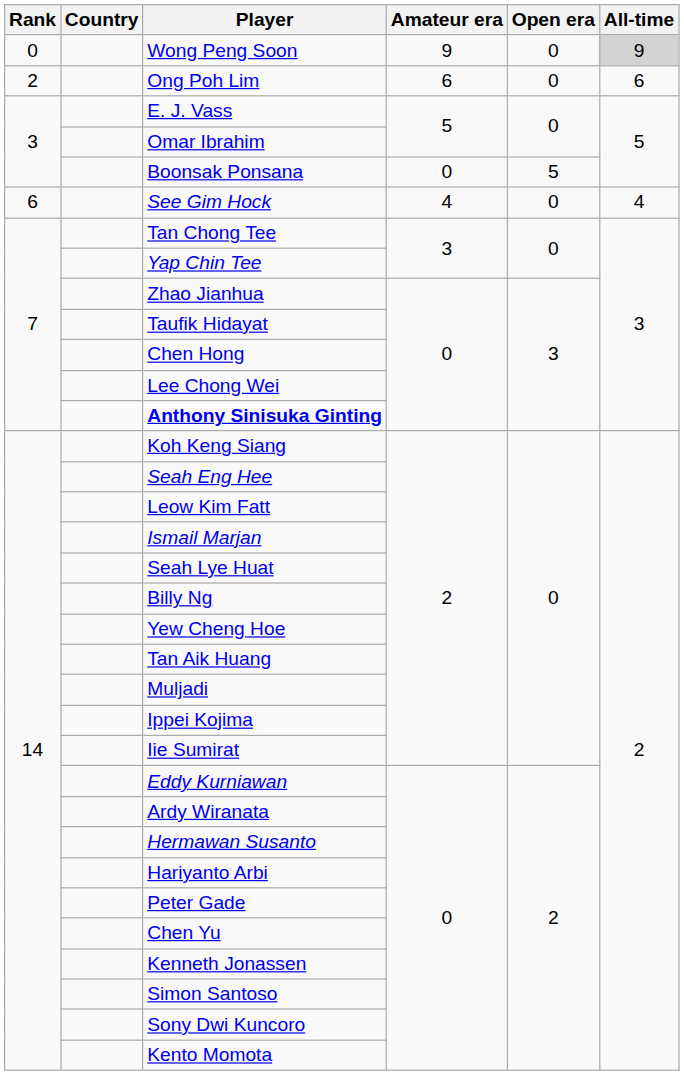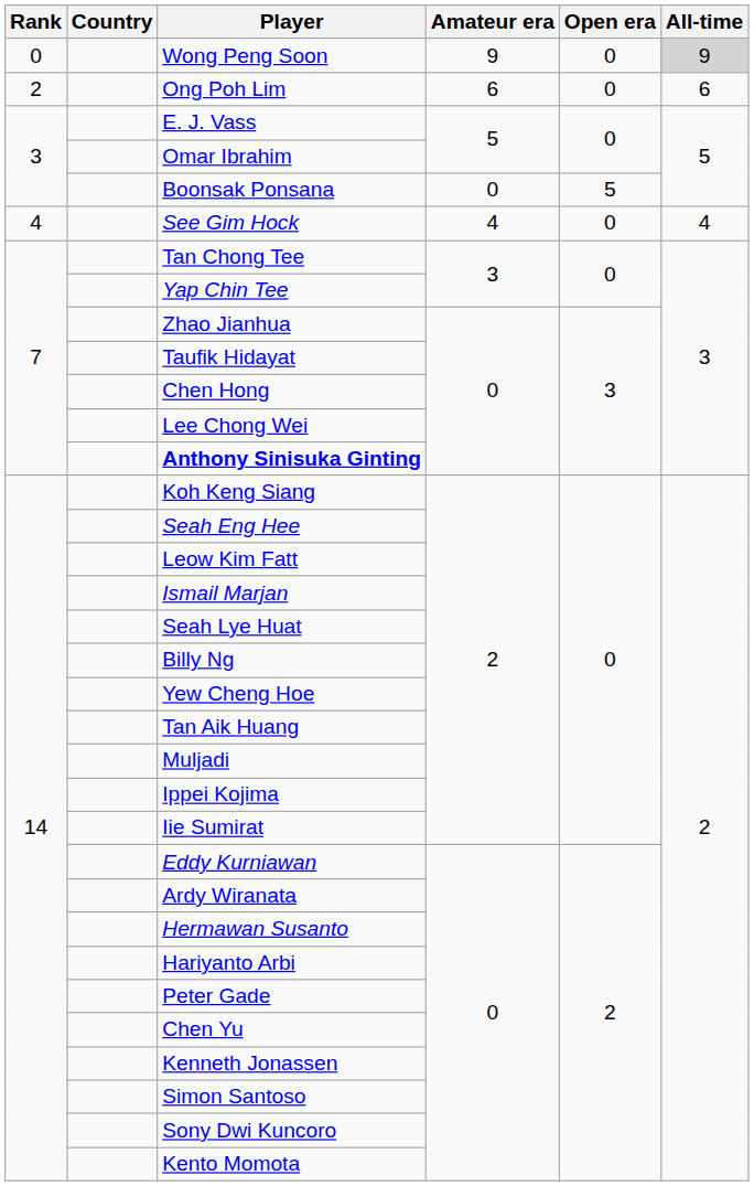 <table class="wikitable sortable">
 <tr>
 <th>Rank</th>
 <th>Country</th>
 <th>Player</th>
 <th>Amateur era</th>
 <th>Open era</th>
 <th>All-time</th>
 </tr>
 <tr>
 <td align=center>0</td>
 <td></td>
 <td><a href='#'>Wong Peng Soon</a></td>
 <td align=center>9</td>
 <td align=center>0</td>
 <td align=center style="background: lightgrey;">9</td>
 </tr>
 <tr>
 <td align=center>2</td>
 <td></td>
 <td><a href='#'>Ong Poh Lim</a></td>
 <td align=center>6</td>
 <td align=center>0</td>
 <td align=center>6</td>
 </tr>
 <tr>
 <td rowspan=3 align=center>3</td>
 <td></td>
 <td><a href='#'>E. J. Vass</a></td>
 <td rowspan=2 align=center>5</td>
 <td rowspan=2 align=center>0</td>
 <td rowspan=3 align=center>5</td>
 </tr>
 <tr>
 <td></td>
 <td><a href='#'>Omar Ibrahim</a></td>
 </tr>
 <tr>
 <td></td>
 <td><a href='#'>Boonsak Ponsana</a></td>
 <td align=center>0</td>
 <td align=center>5</td>
 </tr>
 <tr>
-<td align=center>6</td>
+<td align=center>4</td>
 <td></td>
 <td><em><a href='#'>See Gim Hock</a></em></td>
 <td align=center>4</td>
 <td align=center>0</td>
 <td align=center>4</td>
 </tr>
 <tr>
 <td rowspan=7 align=center>7</td>
 <td></td>
 <td><a href='#'>Tan Chong Tee</a></td>
 <td rowspan=2 align=center>3</td>
 <td rowspan=2 align=center>0</td>
 <td rowspan=7 align=center>3</td>
 </tr>
 <tr>
 <td></td>
 <td><em><a href='#'>Yap Chin Tee</a></em></td>
 </tr>
 <tr>
 <td></td>
 <td><a href='#'>Zhao Jianhua</a></td>
 <td rowspan=5 align=center>0</td>
 <td rowspan=5 align=center>3</td>
 </tr>
 <tr>
 <td></td>
 <td><a href='#'>Taufik Hidayat</a></td>
 </tr>
 <tr>
 <td></td>
 <td><a href='#'>Chen Hong</a></td>
 </tr>
 <tr>
 <td></td>
 <td><a href='#'>Lee Chong Wei</a></td>
 </tr>
 <tr>
 <td></td>
 <td><strong><a href='#'>Anthony Sinisuka Ginting</a></strong></td>
 </tr>
 <tr>
 <td rowspan=21 align=center>14</td>
 <td></td>
 <td><a href='#'>Koh Keng Siang</a></td>
 <td rowspan=11 align=center>2</td>
 <td rowspan=11 align=center>0</td>
 <td rowspan=21 align=center>2</td>
 </tr>
 <tr>
 <td></td>
 <td><em><a href='#'>Seah Eng Hee</a></em></td>
 </tr>
 <tr>
 <td></td>
 <td><a href='#'>Leow Kim Fatt</a></td>
 </tr>
 <tr>
 <td></td>
 <td><em><a href='#'>Ismail Marjan</a></em></td>
 </tr>
 <tr>
 <td></td>
 <td><a href='#'>Seah Lye Huat</a></td>
 </tr>
 <tr>
 <td></td>
 <td><a href='#'>Billy Ng</a></td>
 </tr>
 <tr>
 <td></td>
 <td><a href='#'>Yew Cheng Hoe</a></td>
 </tr>
 <tr>
 <td></td>
 <td><a href='#'>Tan Aik Huang</a></td>
 </tr>
 <tr>
 <td></td>
 <td><a href='#'>Muljadi</a></td>
 </tr>
 <tr>
 <td></td>
 <td><a href='#'>Ippei Kojima</a></td>
 </tr>
 <tr>
 <td></td>
 <td><a href='#'>Iie Sumirat</a></td>
 </tr>
 <tr>
 <td></td>
 <td><em><a href='#'>Eddy Kurniawan</a></em></td>
 <td rowspan=10 align=center>0</td>
 <td rowspan=10 align=center>2</td>
 </tr>
 <tr>
 <td></td>
 <td><a href='#'>Ardy Wiranata</a></td>
 </tr>
 <tr>
 <td></td>
 <td><em><a href='#'>Hermawan Susanto</a></em></td>
 </tr>
 <tr>
 <td></td>
 <td><a href='#'>Hariyanto Arbi</a></td>
 </tr>
 <tr>
 <td></td>
 <td><a href='#'>Peter Gade</a></td>
 </tr>
 <tr>
 <td></td>
 <td><a href='#'>Chen Yu</a></td>
 </tr>
 <tr>
 <td></td>
 <td><a href='#'>Kenneth Jonassen</a></td>
 </tr>
 <tr>
 <td></td>
 <td><a href='#'>Simon Santoso</a></td>
 </tr>
 <tr>
 <td></td>
 <td><a href='#'>Sony Dwi Kuncoro</a></td>
 </tr>
 <tr>
 <td></td>
 <td><a href='#'>Kento Momota</a></td>
 </tr>
 </table>
